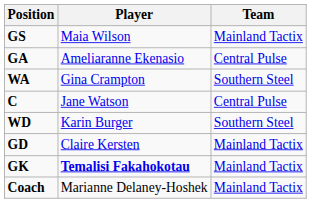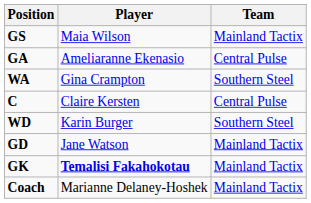 <table class="wikitable collapsible">
 <tr>
 <th>Position</th>
 <th>Player</th>
 <th>Team</th>
 </tr>
 <tr>
 <td><strong>GS</strong></td>
 <td><a href='#'>Maia Wilson</a></td>
 <td><a href='#'>Mainland Tactix</a></td>
 </tr>
 <tr>
 <td><strong>GA</strong></td>
 <td><a href='#'>Ameliaranne Ekenasio</a></td>
 <td><a href='#'>Central Pulse</a></td>
 </tr>
 <tr>
 <td><strong>WA</strong></td>
 <td><a href='#'>Gina Crampton</a></td>
 <td><a href='#'>Southern Steel</a></td>
 </tr>
 <tr>
 <td><strong>C</strong></td>
-<td><a href='#'>Jane Watson</a></td>
+<td><a href='#'>Claire Kersten</a></td>
 <td><a href='#'>Central Pulse</a></td>
 </tr>
 <tr>
 <td><strong>WD</strong></td>
 <td><a href='#'>Karin Burger</a></td>
 <td><a href='#'>Southern Steel</a></td>
 </tr>
 <tr>
 <td><strong>GD</strong></td>
-<td><a href='#'>Claire Kersten</a></td>
+<td><a href='#'>Jane Watson</a></td>
 <td><a href='#'>Mainland Tactix</a></td>
 </tr>
 <tr>
 <td><strong>GK</strong></td>
 <td><strong><a href='#'>Temalisi Fakahokotau</a></strong></td>
 <td><a href='#'>Mainland Tactix</a></td>
 </tr>
 <tr>
 <td><strong>Coach</strong></td>
 <td>Marianne Delaney-Hoshek</td>
 <td><a href='#'>Mainland Tactix</a></td>
 </tr>
 </table>
